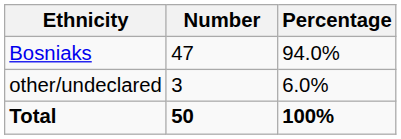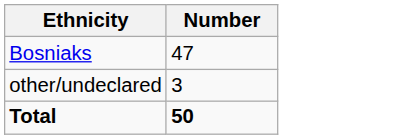 <table class="wikitable">
 <tr>
 <th width="100px">Ethnicity</th>
 <th width="80px">Number</th>
-<th width="80px">Percentage</th>
 </tr>
 <tr>
 <td><a href='#'>Bosniaks</a></td>
 <td>47</td>
-<td>94.0%</td>
 </tr>
 <tr>
 <td>other/undeclared</td>
 <td>3</td>
-<td>6.0%</td>
 </tr>
 <tr>
 <td><strong>Total</strong></td>
 <td><strong>50</strong></td>
-<td><strong>100%</strong></td>
 </tr>
 </table>
